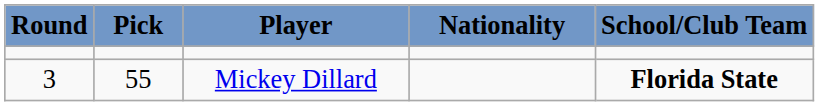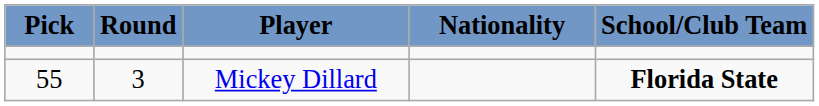 <table class="wikitable sortable sortable">
 <tr>
+<th style="background:#7197c7;" width="11%">Pick</th>
 <th style="background:#7197c7;" width="11%">Round</th>
-<th style="background:#7197c7;" width="11%">Pick</th>
 <th style="background:#7197c7;" width="28%">Player</th>
 <th style="background:#7197c7;" width="23%">Nationality</th>
 <th style="background:#7197c7;" width="38%">School/Club Team</th>
 </tr>
 <tr align="center">
 <td></td>
 <td></td>
 <td></td>
 <td></td>
 <td></td>
 </tr>
 <tr align="center">
+<td>55</td>
 <td>3</td>
-<td>55</td>
 <td><a href='#'>Mickey Dillard</a></td>
 <td></td>
 <td><strong>Florida State</strong></td>
 </tr>
 </table>
